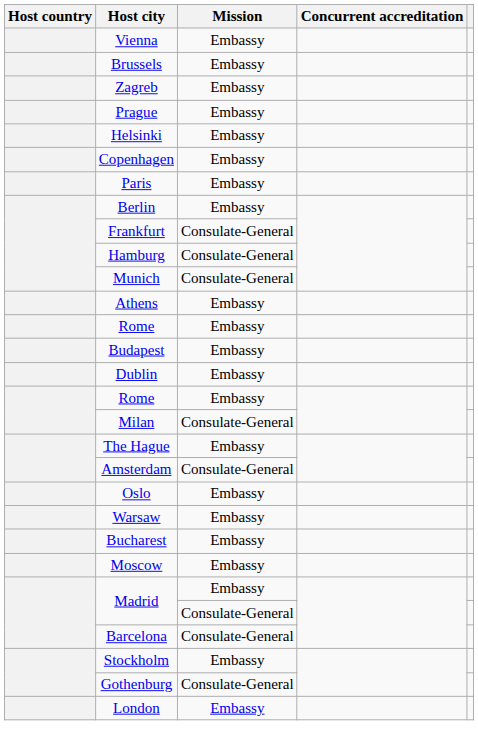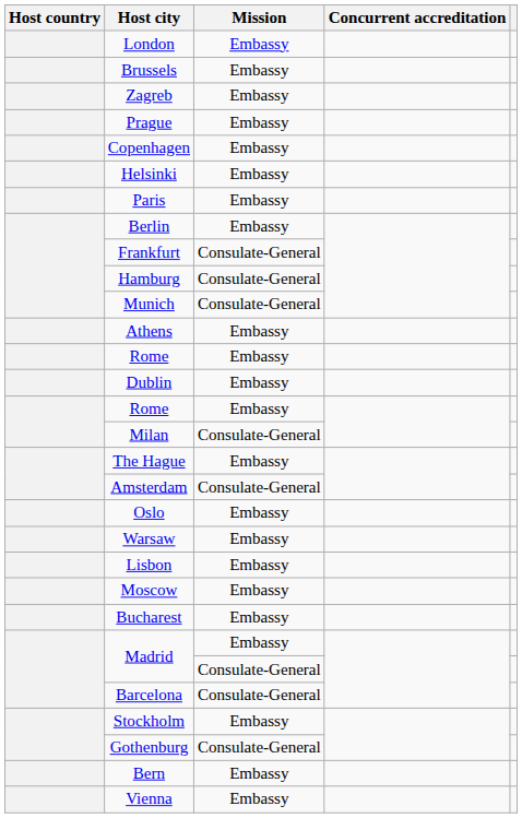 <table class="wikitable plainrowheaders" style="text-align:center;">
 <tr>
 <th scope="col">Host country</th>
 <th scope="col">Host city</th>
 <th scope="col">Mission</th>
 <th scope="col">Concurrent accreditation</th>
 <th scope="col"></th>
 </tr>
 <tr>
 <th scope="row"></th>
-<td><a href='#'>Vienna</a></td>
-<td>Embassy</td>
+<td><a href='#'>London</a></td>
+<td><a href='#'>Embassy</a></td>
 <td></td>
 <td></td>
 </tr>
 <tr>
 <th scope="row"></th>
 <td><a href='#'>Brussels</a></td>
 <td>Embassy</td>
 <td></td>
 <td></td>
 </tr>
 <tr>
 <th scope="row"></th>
 <td><a href='#'>Zagreb</a></td>
 <td>Embassy</td>
 <td></td>
 <td></td>
 </tr>
 <tr>
 <th scope="row"></th>
 <td><a href='#'>Prague</a></td>
 <td>Embassy</td>
 <td></td>
 <td></td>
 </tr>
 <tr>
 <th scope="row"></th>
-<td><a href='#'>Helsinki</a></td>
+<td><a href='#'>Copenhagen</a></td>
 <td>Embassy</td>
 <td></td>
 <td></td>
 </tr>
 <tr>
 <th scope="row"></th>
-<td><a href='#'>Copenhagen</a></td>
+<td><a href='#'>Helsinki</a></td>
 <td>Embassy</td>
 <td></td>
 <td></td>
 </tr>
 <tr>
 <th scope="row"></th>
 <td><a href='#'>Paris</a></td>
 <td>Embassy</td>
 <td></td>
 <td></td>
 </tr>
 <tr>
 <th scope="row" rowspan="4"></th>
 <td><a href='#'>Berlin</a></td>
 <td>Embassy</td>
 <td rowspan="4"></td>
 <td></td>
 </tr>
 <tr>
 <td><a href='#'>Frankfurt</a></td>
 <td>Consulate-General</td>
 <td></td>
 </tr>
 <tr>
 <td><a href='#'>Hamburg</a></td>
 <td>Consulate-General</td>
 <td></td>
 </tr>
 <tr>
 <td><a href='#'>Munich</a></td>
 <td>Consulate-General</td>
 <td></td>
 </tr>
 <tr>
 <th scope="row"></th>
 <td><a href='#'>Athens</a></td>
 <td>Embassy</td>
 <td></td>
 <td></td>
 </tr>
 <tr>
 <th scope="row"></th>
 <td><a href='#'>Rome</a></td>
-<td>Embassy</td>
-<td></td>
-<td></td>
-</tr>
-<tr>
-<th scope="row"></th>
-<td><a href='#'>Budapest</a></td>
 <td>Embassy</td>
 <td></td>
 <td></td>
 </tr>
 <tr>
 <th scope="row"></th>
 <td><a href='#'>Dublin</a></td>
 <td>Embassy</td>
 <td></td>
 <td></td>
 </tr>
 <tr>
 <th scope="row" rowspan="2"></th>
 <td><a href='#'>Rome</a></td>
 <td>Embassy</td>
 <td rowspan="2"></td>
 <td></td>
 </tr>
 <tr>
 <td><a href='#'>Milan</a></td>
 <td>Consulate-General</td>
 <td></td>
 </tr>
 <tr>
 <th scope="row" rowspan="2"></th>
 <td><a href='#'>The Hague</a></td>
 <td>Embassy</td>
 <td rowspan="2"></td>
 <td></td>
 </tr>
 <tr>
 <td><a href='#'>Amsterdam</a></td>
 <td>Consulate-General</td>
 <td></td>
 </tr>
 <tr>
 <th scope="row"></th>
 <td><a href='#'>Oslo</a></td>
 <td>Embassy</td>
 <td></td>
 <td></td>
 </tr>
 <tr>
 <th scope="row"></th>
 <td><a href='#'>Warsaw</a></td>
 <td>Embassy</td>
 <td></td>
 <td></td>
 </tr>
 <tr>
 <th scope="row"></th>
-<td><a href='#'>Bucharest</a></td>
+<td><a href='#'>Lisbon</a></td>
 <td>Embassy</td>
 <td></td>
 <td></td>
 </tr>
 <tr>
 <th scope="row"></th>
 <td><a href='#'>Moscow</a></td>
+<td>Embassy</td>
+<td></td>
+<td></td>
+</tr>
+<tr>
+<th scope="row"></th>
+<td><a href='#'>Bucharest</a></td>
 <td>Embassy</td>
 <td></td>
 <td></td>
 </tr>
 <tr>
 <th scope="row" rowspan="3"></th>
 <td rowspan="2"><a href='#'>Madrid</a></td>
 <td>Embassy</td>
 <td rowspan="3"></td>
 <td></td>
 </tr>
 <tr>
 <td>Consulate-General</td>
 <td></td>
 </tr>
 <tr>
 <td><a href='#'>Barcelona</a></td>
 <td>Consulate-General</td>
 <td></td>
 </tr>
 <tr>
 <th scope="row" rowspan="2"></th>
 <td><a href='#'>Stockholm</a></td>
 <td>Embassy</td>
 <td rowspan="2"></td>
 <td></td>
 </tr>
 <tr>
 <td><a href='#'>Gothenburg</a></td>
 <td>Consulate-General</td>
 <td></td>
 </tr>
 <tr>
 <th scope="row"></th>
-<td><a href='#'>London</a></td>
-<td><a href='#'>Embassy</a></td>
+<td><a href='#'>Bern</a></td>
+<td>Embassy</td>
+<td></td>
+<td></td>
+</tr>
+<tr>
+<th scope="row"></th>
+<td><a href='#'>Vienna</a></td>
+<td>Embassy</td>
 <td></td>
 <td></td>
 </tr>
 </table>
